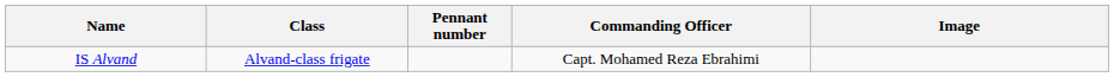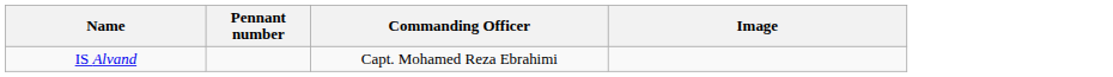 <table class="wikitable" style="text-align:center">
 <tr style="background:#cccccc">
 <th scope="col" style="width: 200px;">Name</th>
-<th scope="col" style="width: 200px;">Class</th>
 <th scope="col" style="width: 100px;">Pennant number</th>
 <th scope="col" style="width: 300px;">Commanding Officer</th>
 <th scope="col" style="width: 300px;">Image</th>
 </tr>
 <tr>
 <td><a href='#'>IS <em>Alvand</em></a></td>
-<td><a href='#'>Alvand-class frigate</a></td>
 <td></td>
 <td>Capt. Mohamed Reza Ebrahimi</td>
 <td></td>
 </tr>
 </table>
